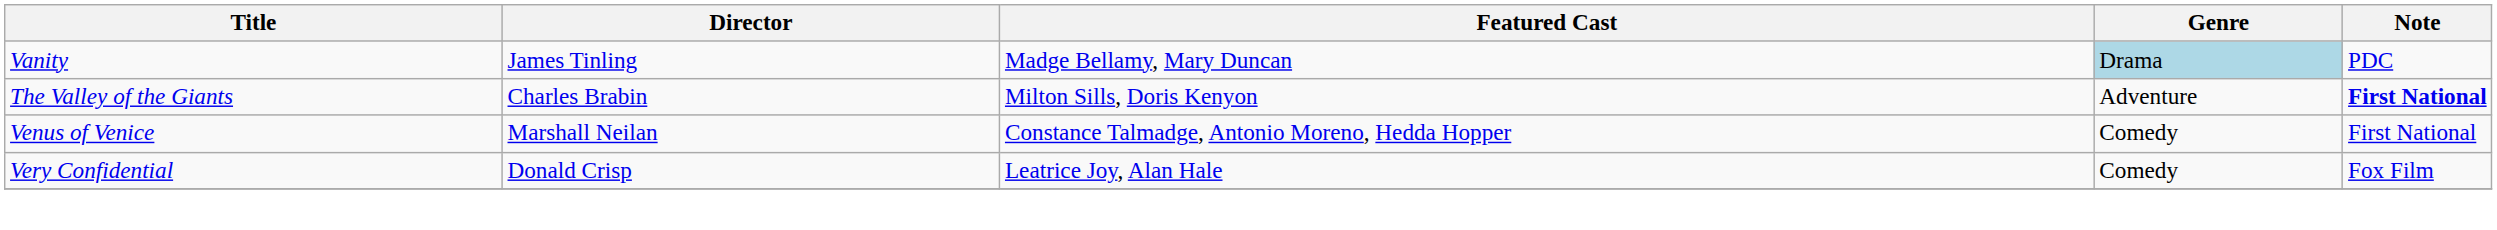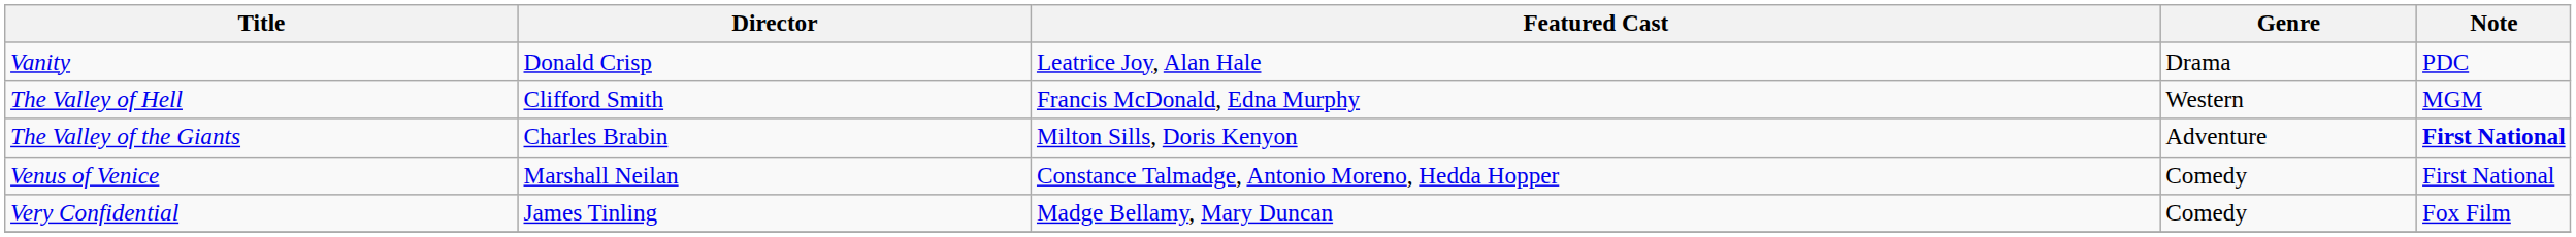 <table class="wikitable">
 <tr>
 <th style="width:20%;">Title</th>
 <th style="width:20%;">Director</th>
 <th style="width:44%;">Featured Cast</th>
 <th style="width:10%;">Genre</th>
 <th style="width:10%;">Note</th>
 </tr>
 <tr>
 <td><em><a href='#'>Vanity</a></em></td>
-<td><a href='#'>James Tinling</a></td>
-<td><a href='#'>Madge Bellamy</a>, <a href='#'>Mary Duncan</a></td>
-<td style="background: lightblue;">Drama</td>
+<td><a href='#'>Donald Crisp</a></td>
+<td><a href='#'>Leatrice Joy</a>, <a href='#'>Alan Hale</a></td>
+<td>Drama</td>
 <td><a href='#'>PDC</a></td>
+</tr>
+<tr>
+<td><em><a href='#'>The Valley of Hell</a></em></td>
+<td><a href='#'>Clifford Smith</a></td>
+<td><a href='#'>Francis McDonald</a>, <a href='#'>Edna Murphy</a></td>
+<td>Western</td>
+<td><a href='#'>MGM</a></td>
 </tr>
 <tr>
 <td><em><a href='#'>The Valley of the Giants</a></em></td>
 <td><a href='#'>Charles Brabin</a></td>
 <td><a href='#'>Milton Sills</a>, <a href='#'>Doris Kenyon</a></td>
 <td>Adventure</td>
 <td><strong><a href='#'>First National</a></strong></td>
 </tr>
 <tr>
 <td><em><a href='#'>Venus of Venice</a></em></td>
 <td><a href='#'>Marshall Neilan</a></td>
 <td><a href='#'>Constance Talmadge</a>, <a href='#'>Antonio Moreno</a>, <a href='#'>Hedda Hopper</a></td>
 <td>Comedy</td>
 <td><a href='#'>First National</a></td>
 </tr>
 <tr>
 <td><em><a href='#'>Very Confidential</a></em></td>
-<td><a href='#'>Donald Crisp</a></td>
-<td><a href='#'>Leatrice Joy</a>, <a href='#'>Alan Hale</a></td>
+<td><a href='#'>James Tinling</a></td>
+<td><a href='#'>Madge Bellamy</a>, <a href='#'>Mary Duncan</a></td>
 <td>Comedy</td>
 <td><a href='#'>Fox Film</a></td>
 </tr>
 <tr>
 </tr>
 </table>
